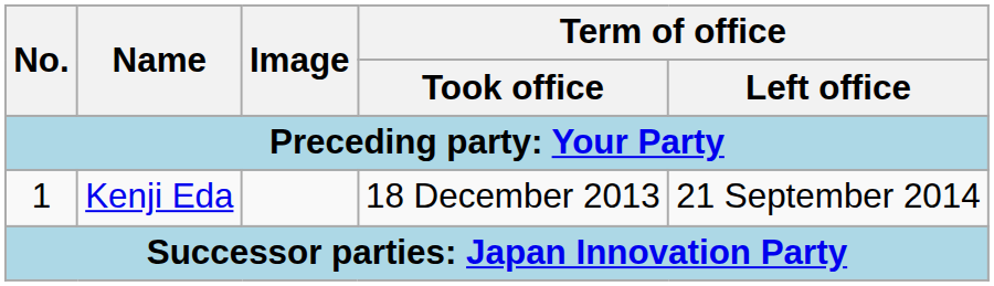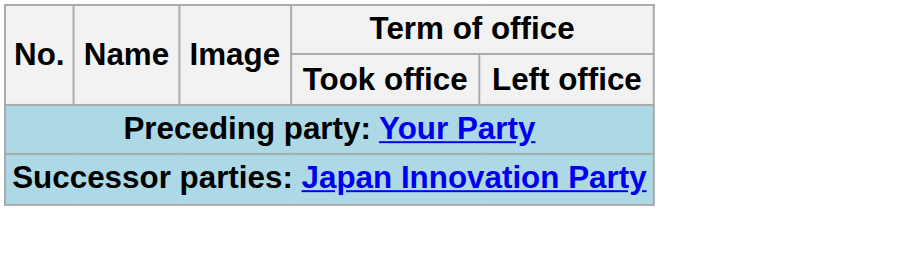 <table class="wikitable"  style="text-align:center">
 <tr>
 <th rowspan=2>No.</th>
 <th rowspan=2>Name</th>
 <th rowspan="2">Image</th>
 <th colspan=2>Term of office</th>
 </tr>
 <tr>
 <th>Took office</th>
 <th>Left office</th>
 </tr>
 <tr>
 <td style="background:lightblue;" colspan="5"><strong>Preceding party: <a href='#'>Your Party</a></strong></td>
 </tr>
 <tr>
-<td>1</td>
-<td><a href='#'>Kenji Eda</a></td>
-<td></td>
-<td>18 December 2013</td>
-<td>21 September 2014</td>
-</tr>
-<tr>
 <td bgcolor="lightblue" colspan="5"><strong>Successor parties: <a href='#'>Japan Innovation Party</a></strong></td>
 </tr>
 </table>
